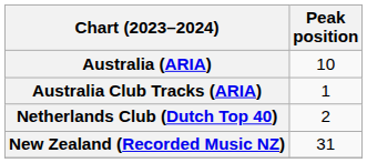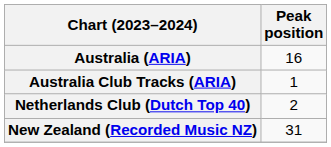 <table class="wikitable sortable plainrowheaders" style="text-align:center">
 <tr>
 <th scope="col">Chart (2023–2024)</th>
 <th scope="col">Peak<br>position</th>
 </tr>
 <tr>
 <th scope="row">Australia (<a href='#'>ARIA</a>)</th>
-<td>10</td>
+<td>16</td>
 </tr>
 <tr>
 <th scope="row">Australia Club Tracks (<a href='#'>ARIA</a>)</th>
 <td>1</td>
 </tr>
 <tr>
 <th scope="row">Netherlands Club (<a href='#'>Dutch Top 40</a>)</th>
 <td>2</td>
 </tr>
 <tr>
 <th scope="row">New Zealand (<a href='#'>Recorded Music NZ</a>)</th>
 <td>31</td>
 </tr>
 <tr>
 </tr>
 <tr>
 </tr>
 </table>
